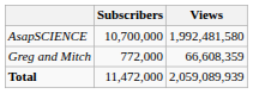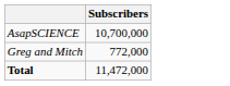 <table class="wikitable">
 <tr>
 <th></th>
 <th>Subscribers</th>
-<th>Views</th>
 </tr>
 <tr>
 <td><em>AsapSCIENCE</em></td>
 <td align="right">10,700,000</td>
-<td align="right">1,992,481,580</td>
 </tr>
 <tr>
 <td><em>Greg and Mitch</em></td>
 <td align="right">772,000</td>
-<td align="right">66,608,359</td>
 </tr>
 <tr>
 <td><strong>Total</strong></td>
 <td align="right">11,472,000</td>
-<td align="right">2,059,089,939</td>
 </tr>
 </table>
